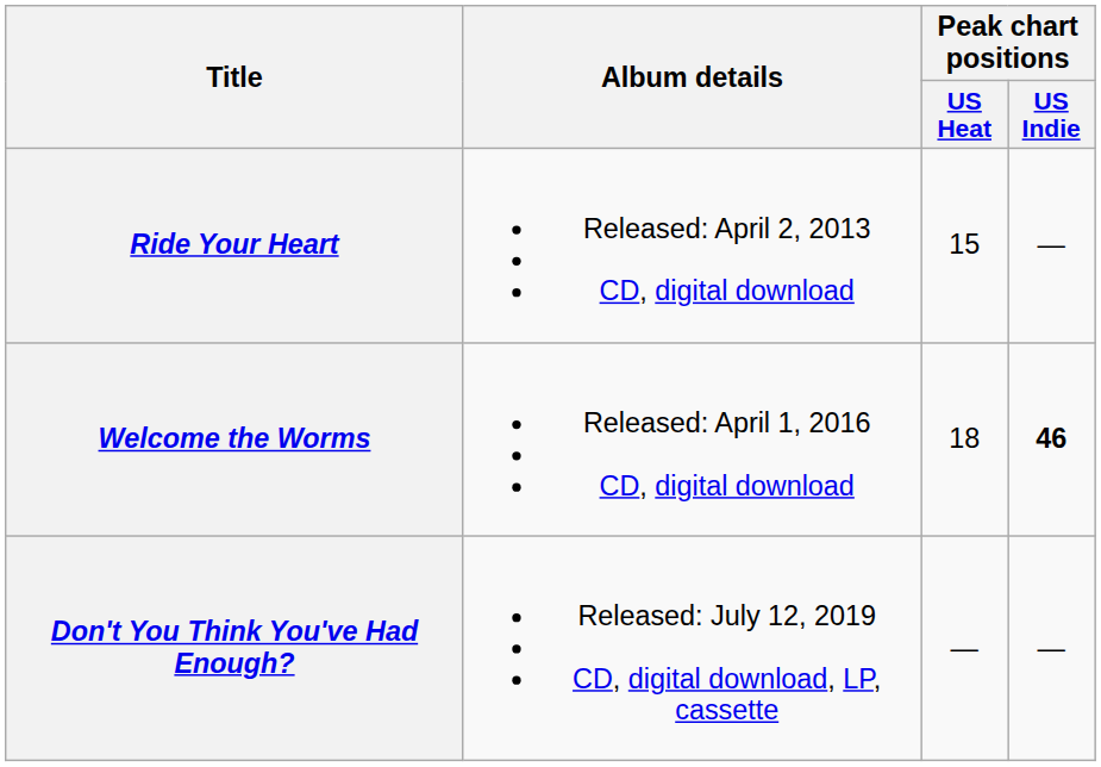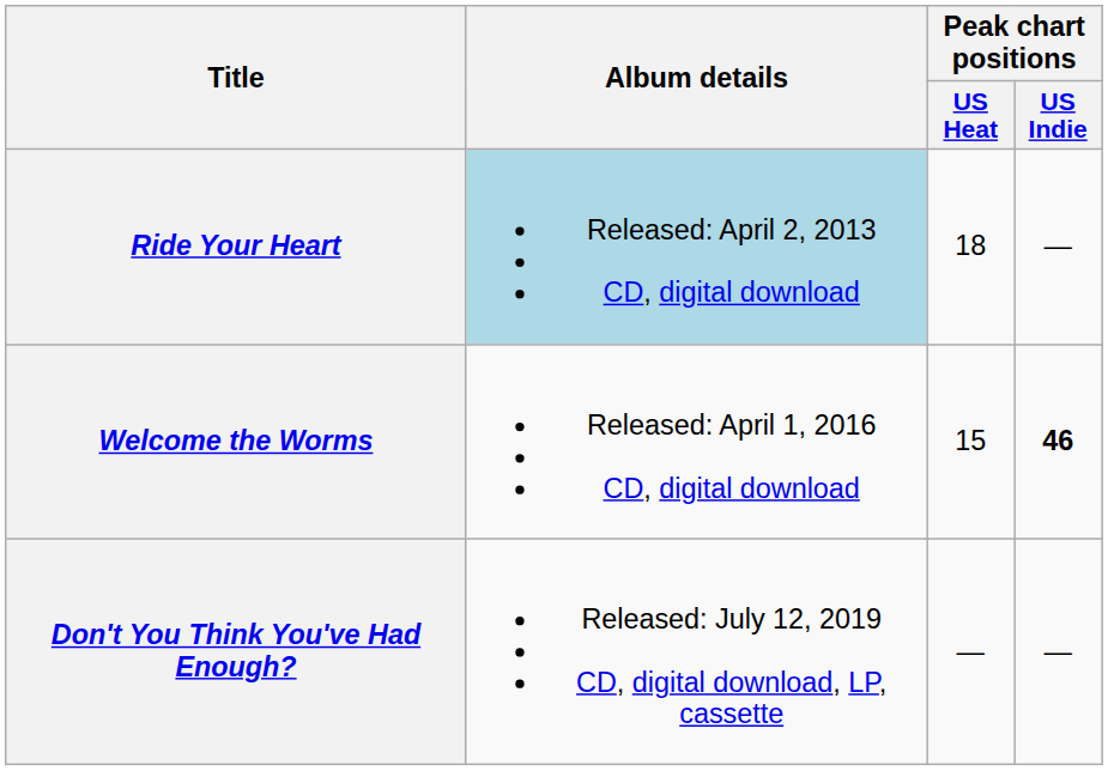 <table class="wikitable plainrowheaders" style="text-align:center;">
 <tr>
 <th scope="col" rowspan="2" style="width:16em;">Title</th>
 <th scope="col" rowspan="2" style="width:16em;">Album details</th>
 <th scope="col" colspan="2">Peak chart positions</th>
 </tr>
 <tr>
 <th style="width:3em; font-size:90%"><a href='#'>US<br>Heat</a></th>
 <th style="width:3em; font-size:90%"><a href='#'>US<br>Indie</a></th>
 </tr>
 <tr>
 <th scope="row"><em><a href='#'>Ride Your Heart</a></em></th>
-<td><br><ul><li>Released: April 2, 2013</li><li></li><li><a href='#'>CD</a>, <a href='#'>digital download</a></li></ul></td>
-<td>15</td>
+<td style="background: lightblue;"><br><ul><li>Released: April 2, 2013</li><li></li><li><a href='#'>CD</a>, <a href='#'>digital download</a></li></ul></td>
+<td>18</td>
 <td>—</td>
 </tr>
 <tr>
 <th scope="row"><em><a href='#'>Welcome the Worms</a></em></th>
 <td><br><ul><li>Released: April 1, 2016</li><li></li><li><a href='#'>CD</a>, <a href='#'>digital download</a></li></ul></td>
-<td>18</td>
+<td>15</td>
 <td><strong>46</strong></td>
 </tr>
 <tr>
 <th scope="row"><em><a href='#'>Don't You Think You've Had Enough?</a></em></th>
 <td><br><ul><li>Released: July 12, 2019</li><li></li><li><a href='#'>CD</a>, <a href='#'>digital download</a>, <a href='#'>LP</a>, <a href='#'>cassette</a></li></ul></td>
 <td>—</td>
 <td>—</td>
 </tr>
 </table>
